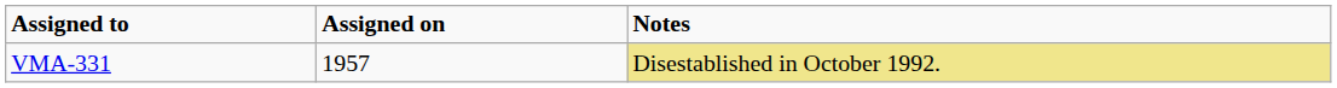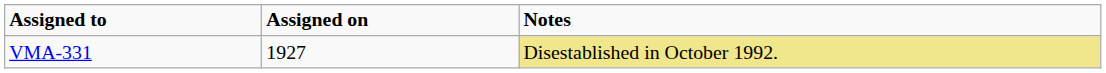 <table class="wikitable" style="width: 70%;">
 <tr>
 <td style="width: 200px;"><strong>Assigned to</strong></td>
 <td style="width: 200px;"><strong>Assigned on</strong></td>
 <td><strong>Notes</strong></td>
 </tr>
 <tr>
 <td><a href='#'>VMA-331</a></td>
-<td>1957</td>
+<td>1927</td>
 <td style="background: khaki;">Disestablished in October 1992.</td>
 </tr>
 </table>
